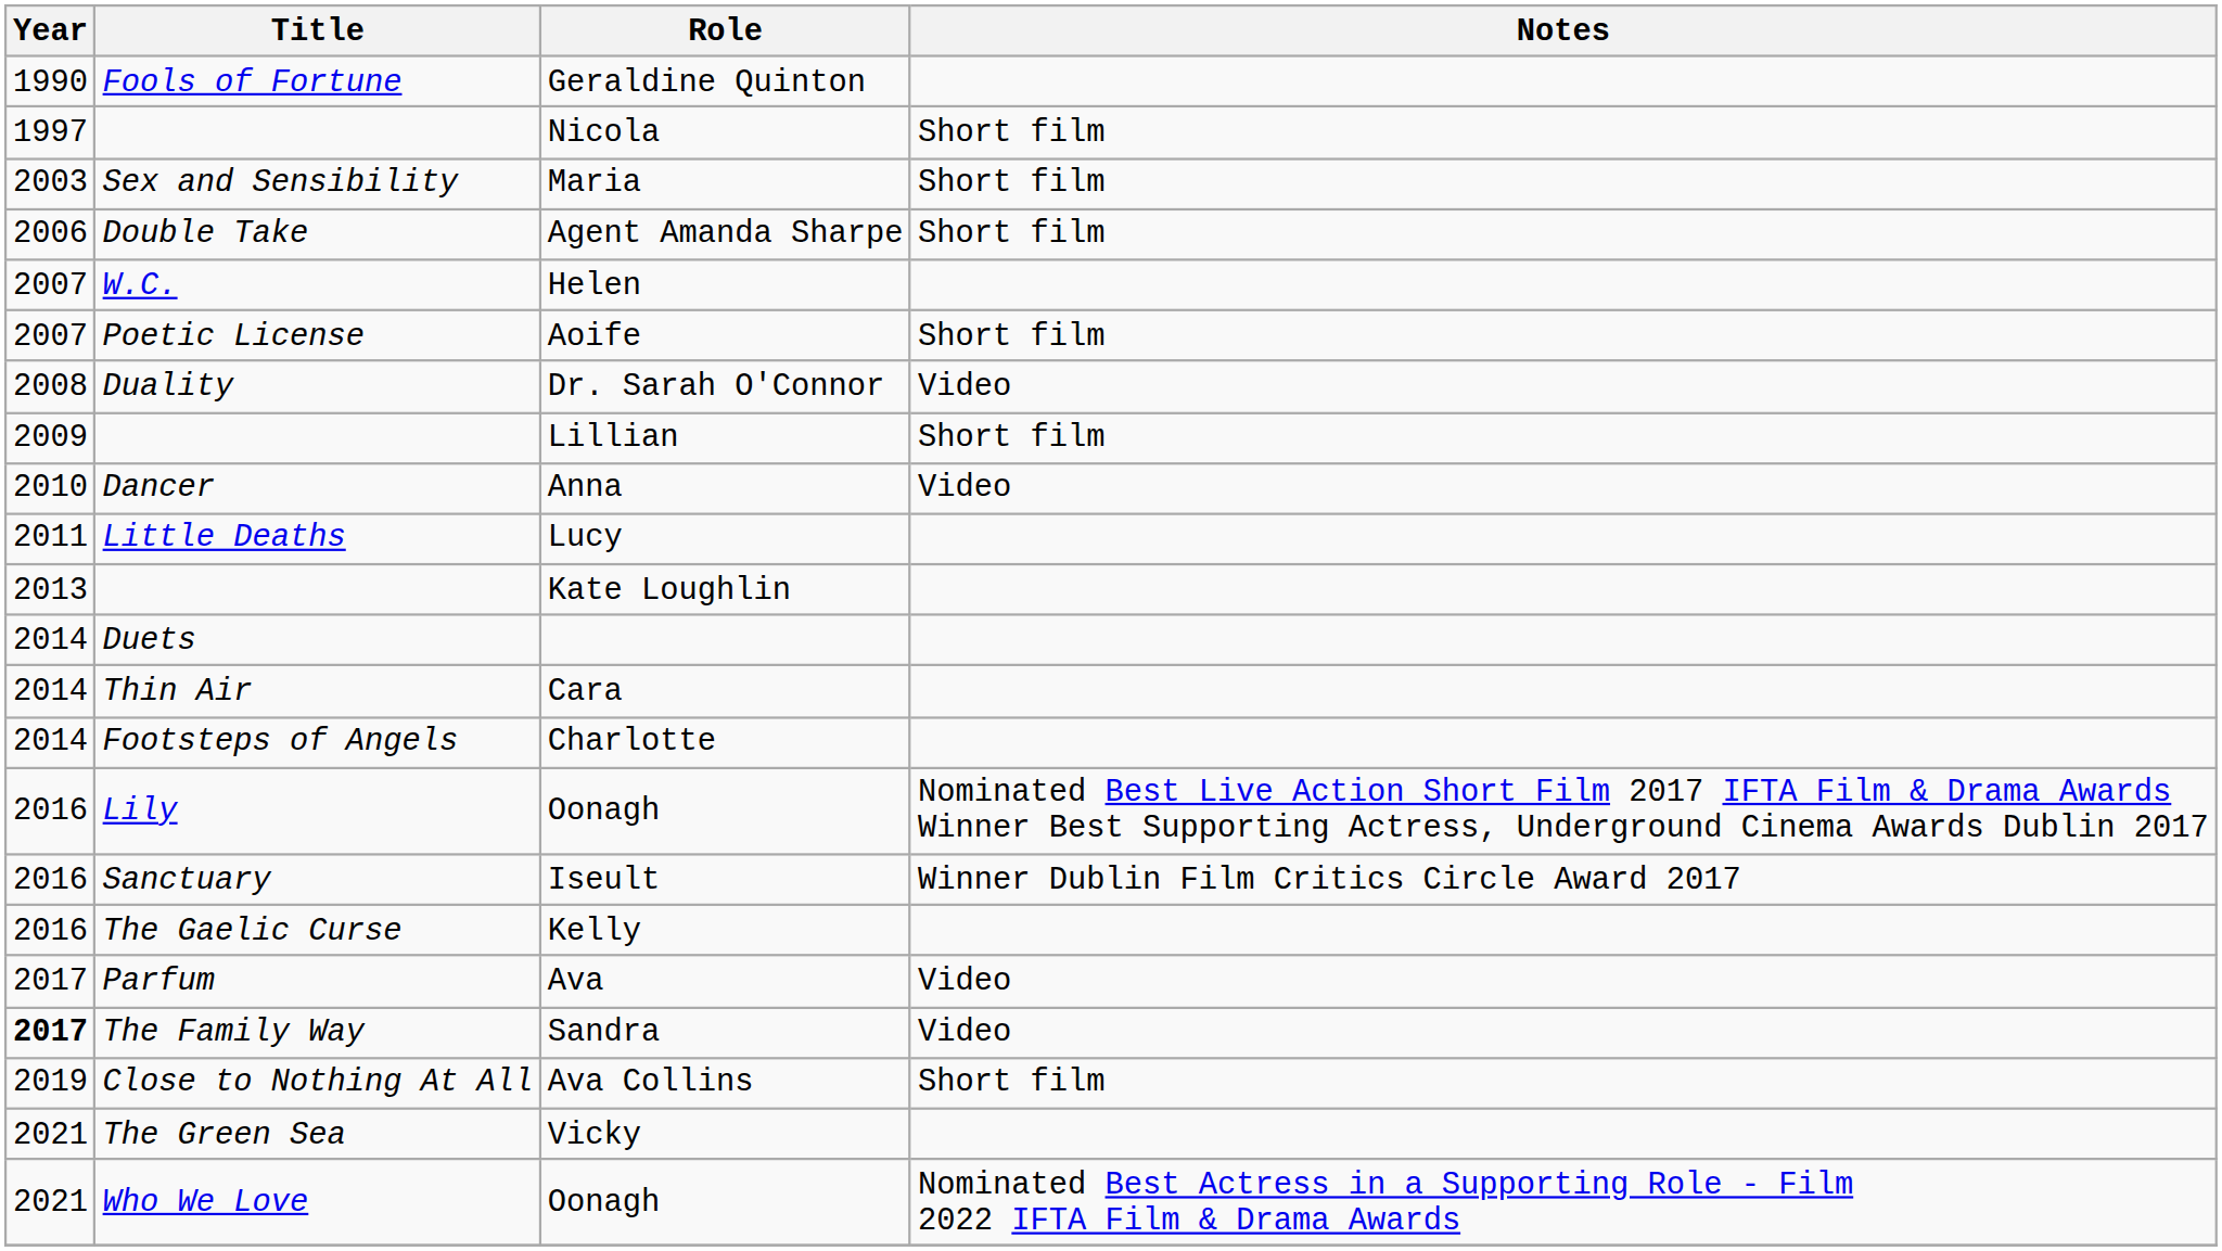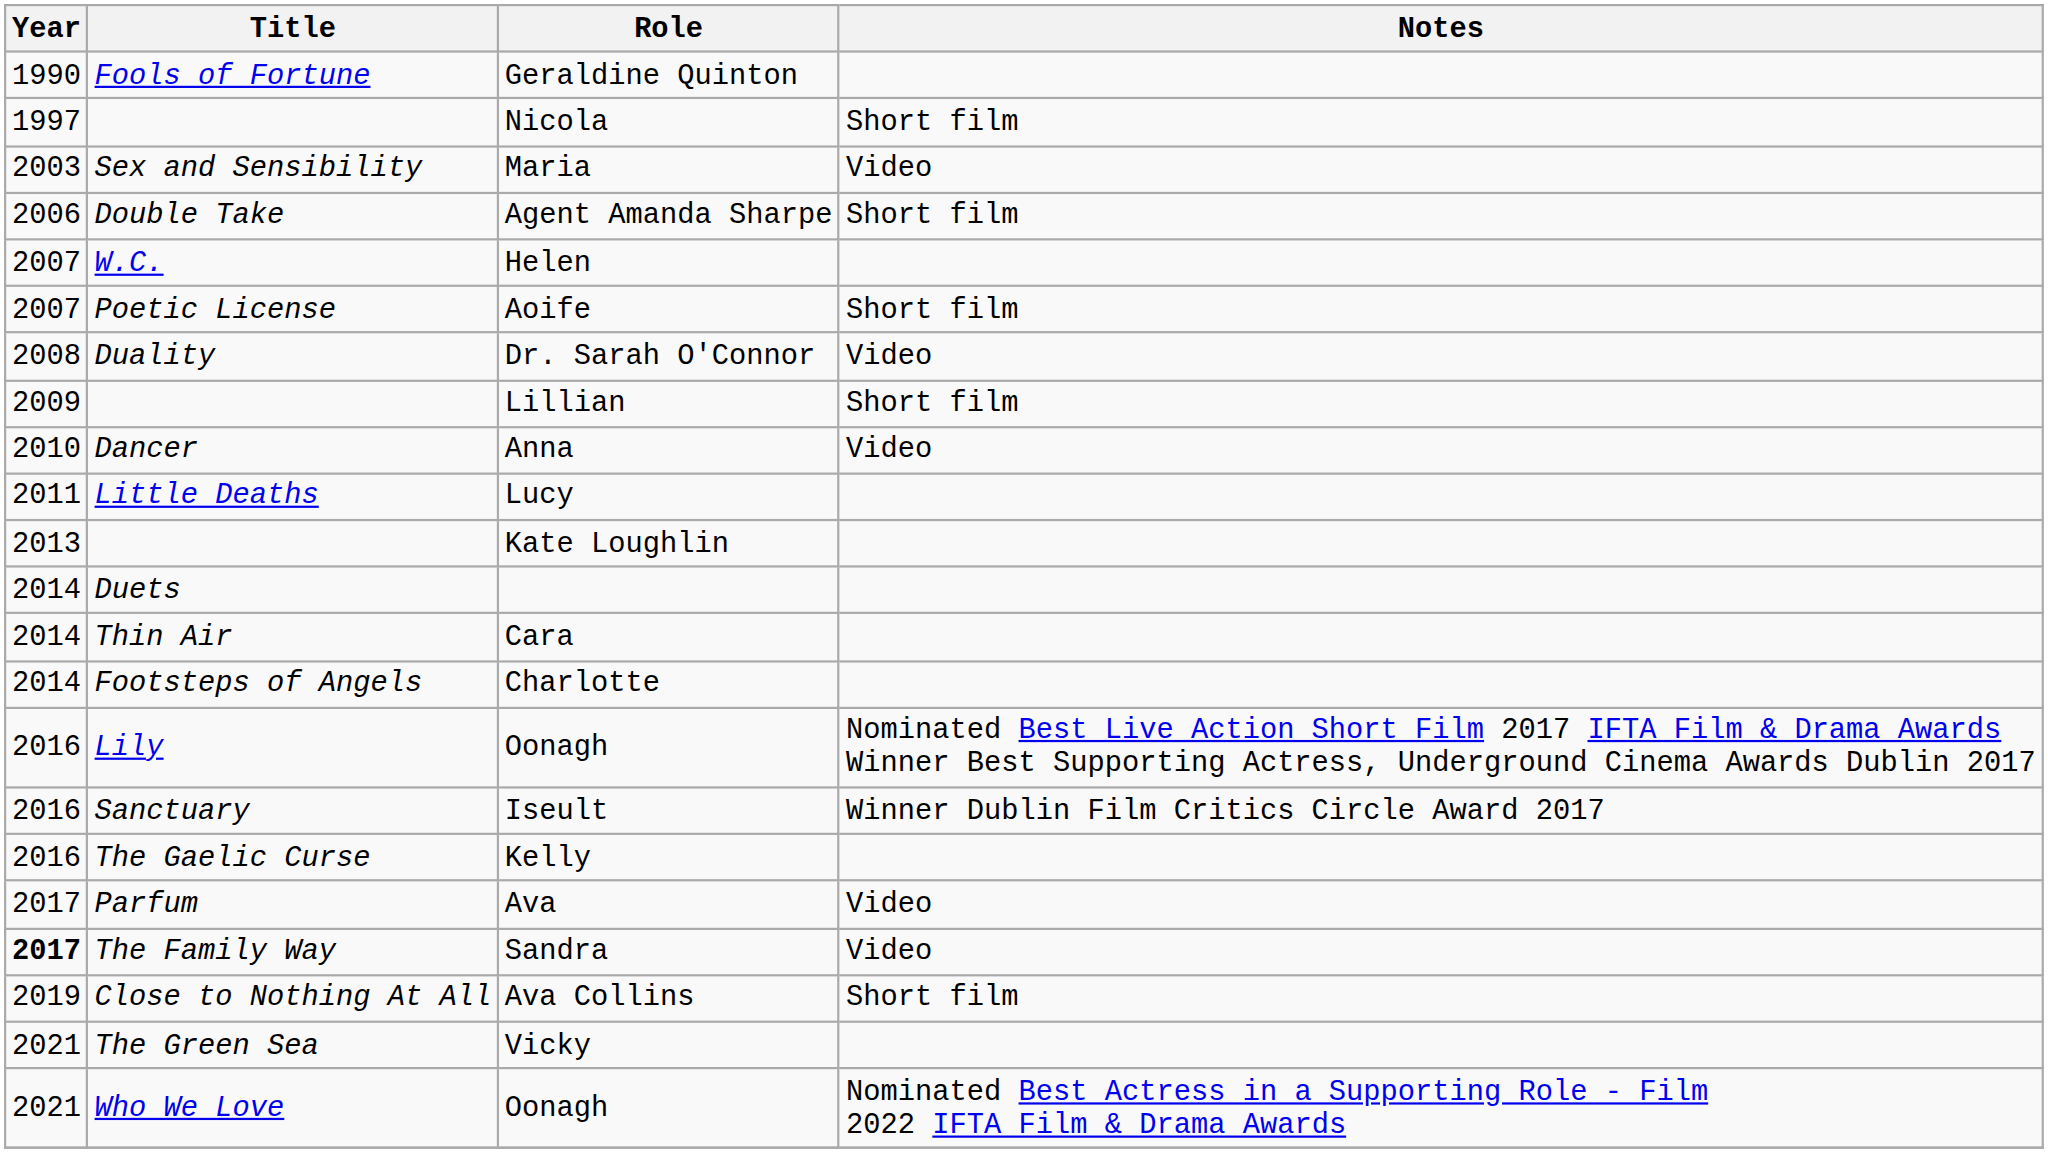 <table class="wikitable sortable">
 <tr>
 <th>Year</th>
 <th>Title</th>
 <th>Role</th>
 <th class="unsortable">Notes</th>
 </tr>
 <tr>
 <td>1990</td>
 <td><em><a href='#'>Fools of Fortune</a></em></td>
 <td>Geraldine Quinton</td>
 <td></td>
 </tr>
 <tr>
 <td>1997</td>
 <td><em></em></td>
 <td>Nicola</td>
 <td>Short film</td>
 </tr>
 <tr>
 <td>2003</td>
 <td><em>Sex and Sensibility</em></td>
 <td>Maria</td>
-<td>Short film</td>
+<td>Video</td>
 </tr>
 <tr>
 <td>2006</td>
 <td><em>Double Take</em></td>
 <td>Agent Amanda Sharpe</td>
 <td>Short film</td>
 </tr>
 <tr>
 <td>2007</td>
 <td><em><a href='#'>W.C.</a></em></td>
 <td>Helen</td>
 <td></td>
 </tr>
 <tr>
 <td>2007</td>
 <td><em>Poetic License</em></td>
 <td>Aoife</td>
 <td>Short film</td>
 </tr>
 <tr>
 <td>2008</td>
 <td><em>Duality</em></td>
 <td>Dr. Sarah O'Connor</td>
 <td>Video</td>
 </tr>
 <tr>
 <td>2009</td>
 <td><em></em></td>
 <td>Lillian</td>
 <td>Short film</td>
 </tr>
 <tr>
 <td>2010</td>
 <td><em>Dancer</em></td>
 <td>Anna</td>
 <td>Video</td>
 </tr>
 <tr>
 <td>2011</td>
 <td><em><a href='#'>Little Deaths</a></em></td>
 <td>Lucy</td>
 <td></td>
 </tr>
 <tr>
 <td>2013</td>
 <td><em></em></td>
 <td>Kate Loughlin</td>
 <td></td>
 </tr>
 <tr>
 <td>2014</td>
 <td><em>Duets</em></td>
 <td></td>
 <td></td>
 </tr>
 <tr>
 <td>2014</td>
 <td><em>Thin Air</em></td>
 <td>Cara</td>
 <td></td>
 </tr>
 <tr>
 <td>2014</td>
 <td><em>Footsteps of Angels</em></td>
 <td>Charlotte</td>
 <td></td>
 </tr>
 <tr>
 <td>2016</td>
 <td><em><a href='#'>Lily</a></em></td>
 <td>Oonagh</td>
 <td>Nominated <a href='#'>Best Live Action Short Film</a> 2017 <a href='#'>IFTA Film & Drama Awards</a><br>Winner Best Supporting Actress, Underground Cinema Awards Dublin 2017</td>
 </tr>
 <tr ->
 <td>2016</td>
 <td><em>Sanctuary</em></td>
 <td>Iseult</td>
 <td>Winner Dublin Film Critics Circle Award 2017</td>
 </tr>
 <tr ->
 <td>2016</td>
 <td><em>The Gaelic Curse</em></td>
 <td>Kelly</td>
 <td></td>
 </tr>
 <tr ->
 <td>2017</td>
 <td><em>Parfum</em></td>
 <td>Ava</td>
 <td>Video</td>
 </tr>
 <tr ->
 <td><strong>2017</strong></td>
 <td><em>The Family Way</em></td>
 <td>Sandra</td>
 <td>Video</td>
 </tr>
 <tr ->
 <td>2019</td>
 <td><em>Close to Nothing At All</em></td>
 <td>Ava Collins</td>
 <td>Short film</td>
 </tr>
 <tr ->
 <td>2021</td>
 <td><em>The Green Sea</em></td>
 <td>Vicky</td>
 <td></td>
 </tr>
 <tr>
 <td>2021</td>
 <td><em><a href='#'>Who We Love</a></em></td>
 <td>Oonagh</td>
 <td>Nominated <a href='#'>Best Actress in a Supporting Role - Film</a><br>2022 <a href='#'>IFTA Film & Drama Awards</a></td>
 </tr>
 <tr>
 </tr>
 </table>
